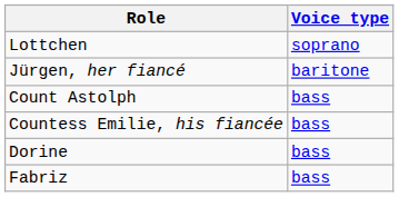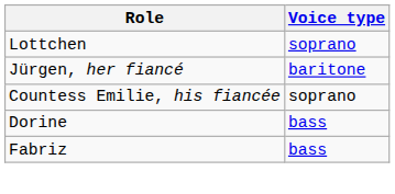 <table class="wikitable">
 <tr>
 <th>Role</th>
 <th><a href='#'>Voice type</a></th>
 </tr>
 <tr>
 <td>Lottchen</td>
 <td><a href='#'>soprano</a></td>
 </tr>
 <tr>
 <td>Jürgen, <em>her fiancé</em></td>
 <td><a href='#'>baritone</a></td>
 </tr>
 <tr>
-<td>Count Astolph</td>
-<td><a href='#'>bass</a></td>
-</tr>
-<tr>
 <td>Countess Emilie, <em>his fiancée</em></td>
-<td><a href='#'>bass</a></td>
+<td>soprano</td>
 </tr>
 <tr>
 <td>Dorine</td>
 <td><a href='#'>bass</a></td>
 </tr>
 <tr>
 <td>Fabriz</td>
 <td><a href='#'>bass</a></td>
 </tr>
 </table>
